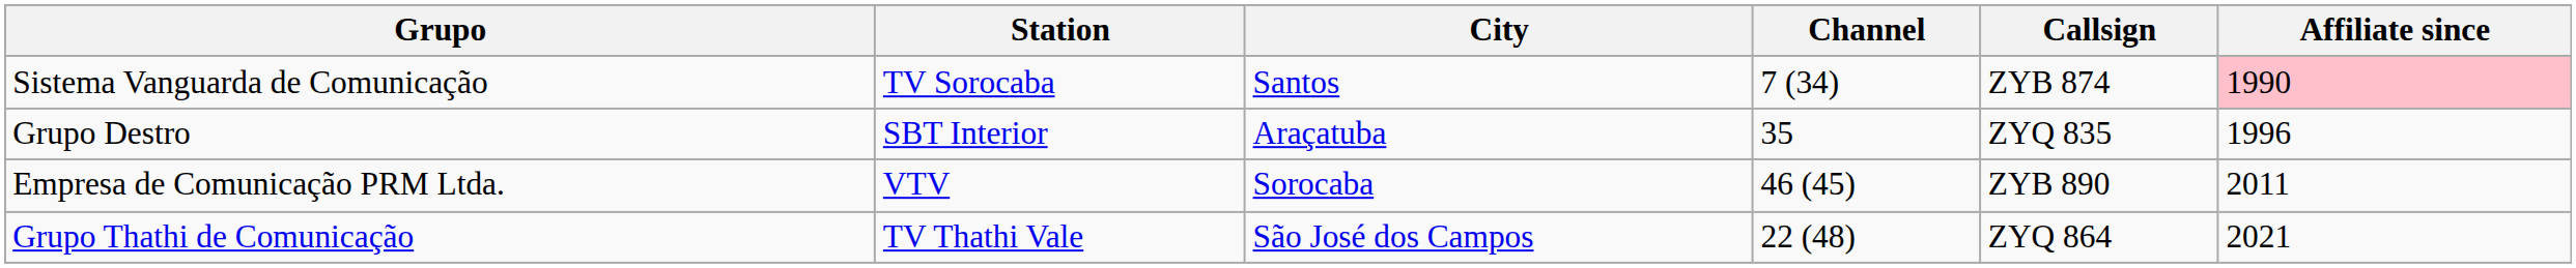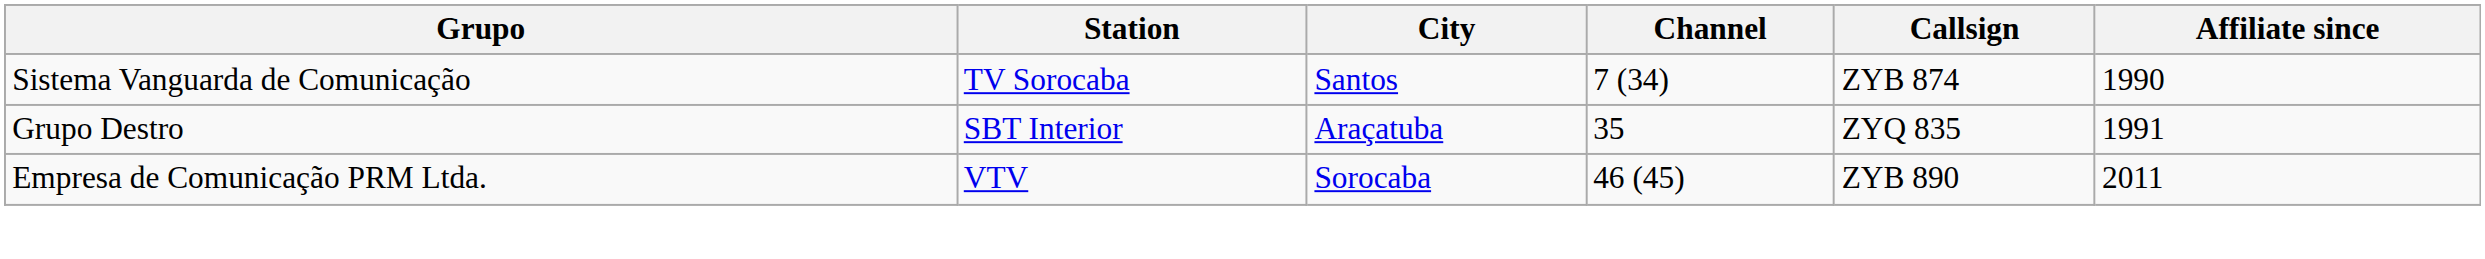 <table class = "wikitable" style = "width: 100%">
 <tr>
 <th>Grupo</th>
 <th>Station</th>
 <th>City</th>
 <th>Channel</th>
 <th>Callsign</th>
 <th>Affiliate since</th>
 </tr>
 <tr>
 <td>Sistema Vanguarda de Comunicação</td>
 <td><a href='#'>TV Sorocaba</a></td>
 <td><a href='#'>Santos</a></td>
 <td>7 (34)</td>
 <td>ZYB 874</td>
-<td style="background: pink;">1990</td>
+<td>1990</td>
 </tr>
 <tr>
 <td>Grupo Destro</td>
 <td><a href='#'>SBT Interior</a></td>
 <td><a href='#'>Araçatuba</a></td>
 <td>35</td>
 <td>ZYQ 835</td>
-<td>1996</td>
+<td>1991</td>
 </tr>
 <tr>
 <td>Empresa de Comunicação PRM Ltda.</td>
 <td><a href='#'>VTV</a></td>
 <td><a href='#'>Sorocaba</a></td>
 <td>46 (45)</td>
 <td>ZYB 890</td>
 <td>2011</td>
 </tr>
-<tr>
-<td><a href='#'>Grupo Thathi de Comunicação</a></td>
-<td><a href='#'>TV Thathi Vale</a></td>
-<td><a href='#'>São José dos Campos</a></td>
-<td>22 (48)</td>
-<td>ZYQ 864</td>
-<td>2021</td>
-</tr>
 </table>
